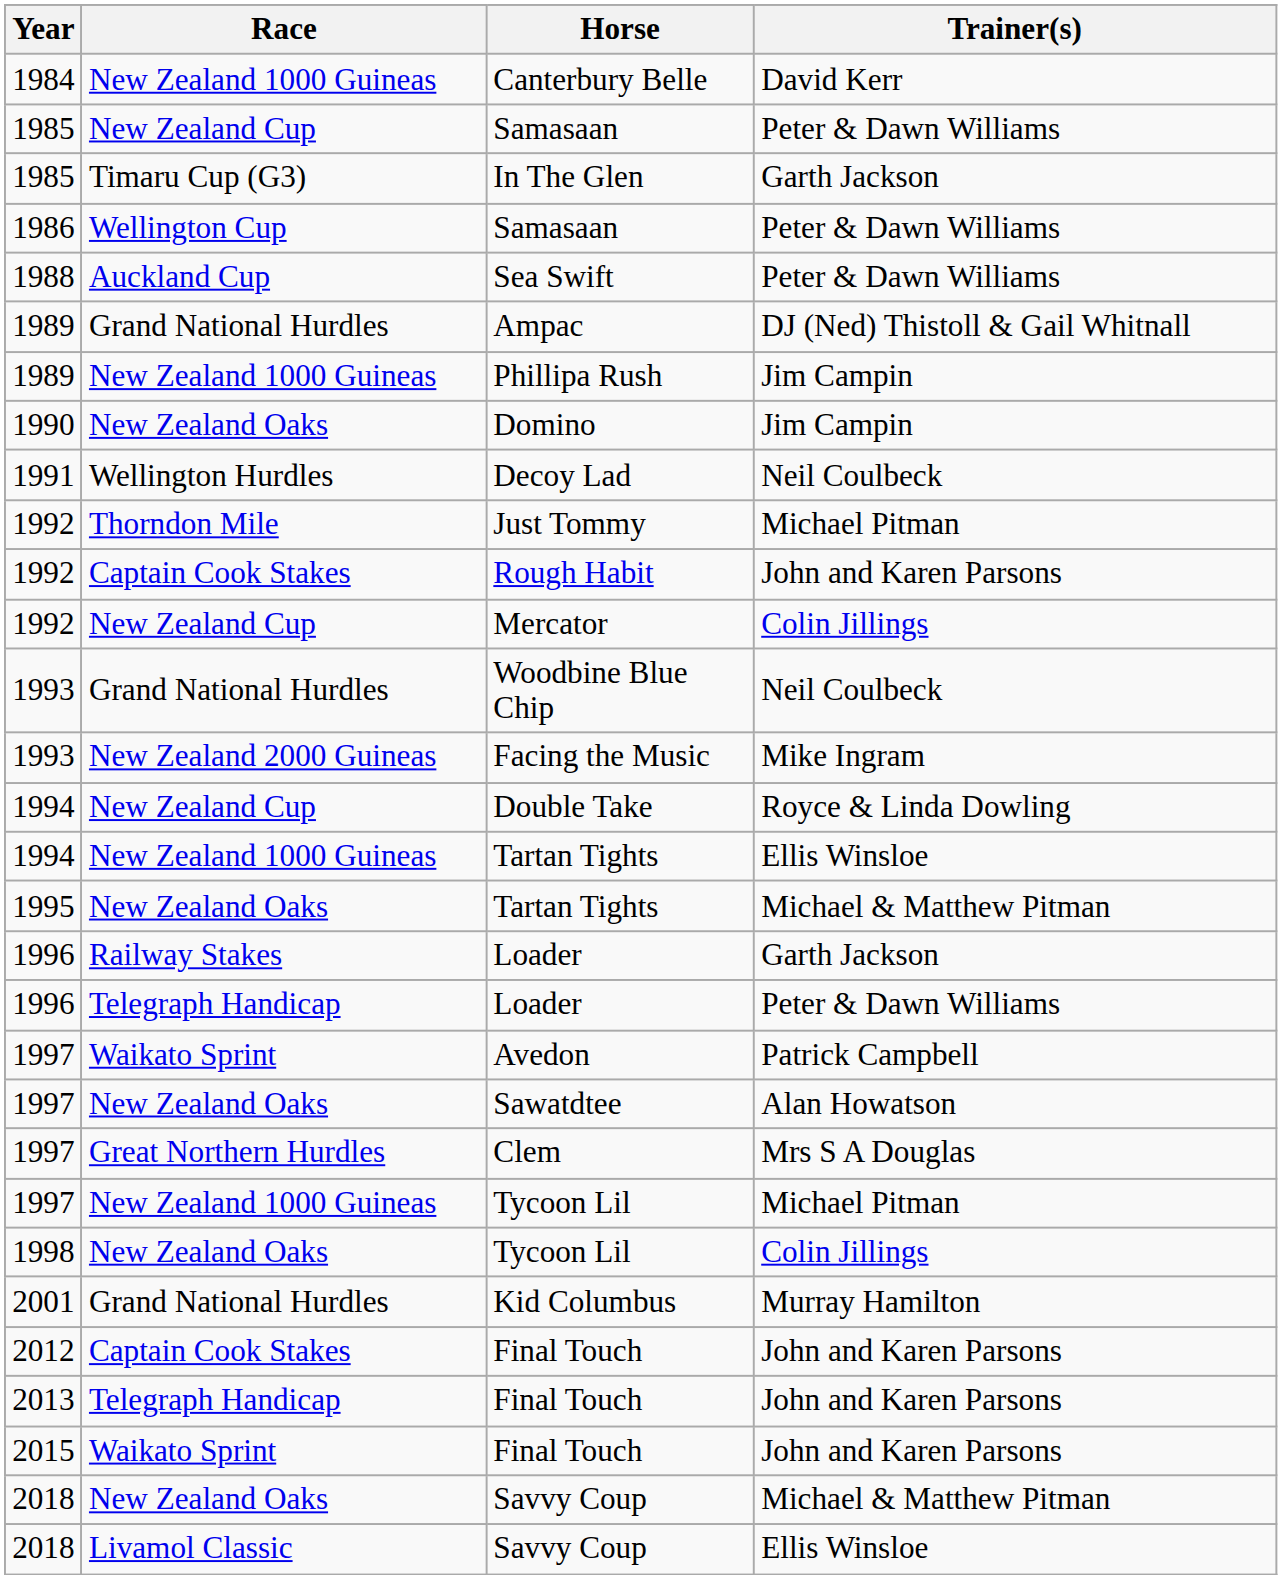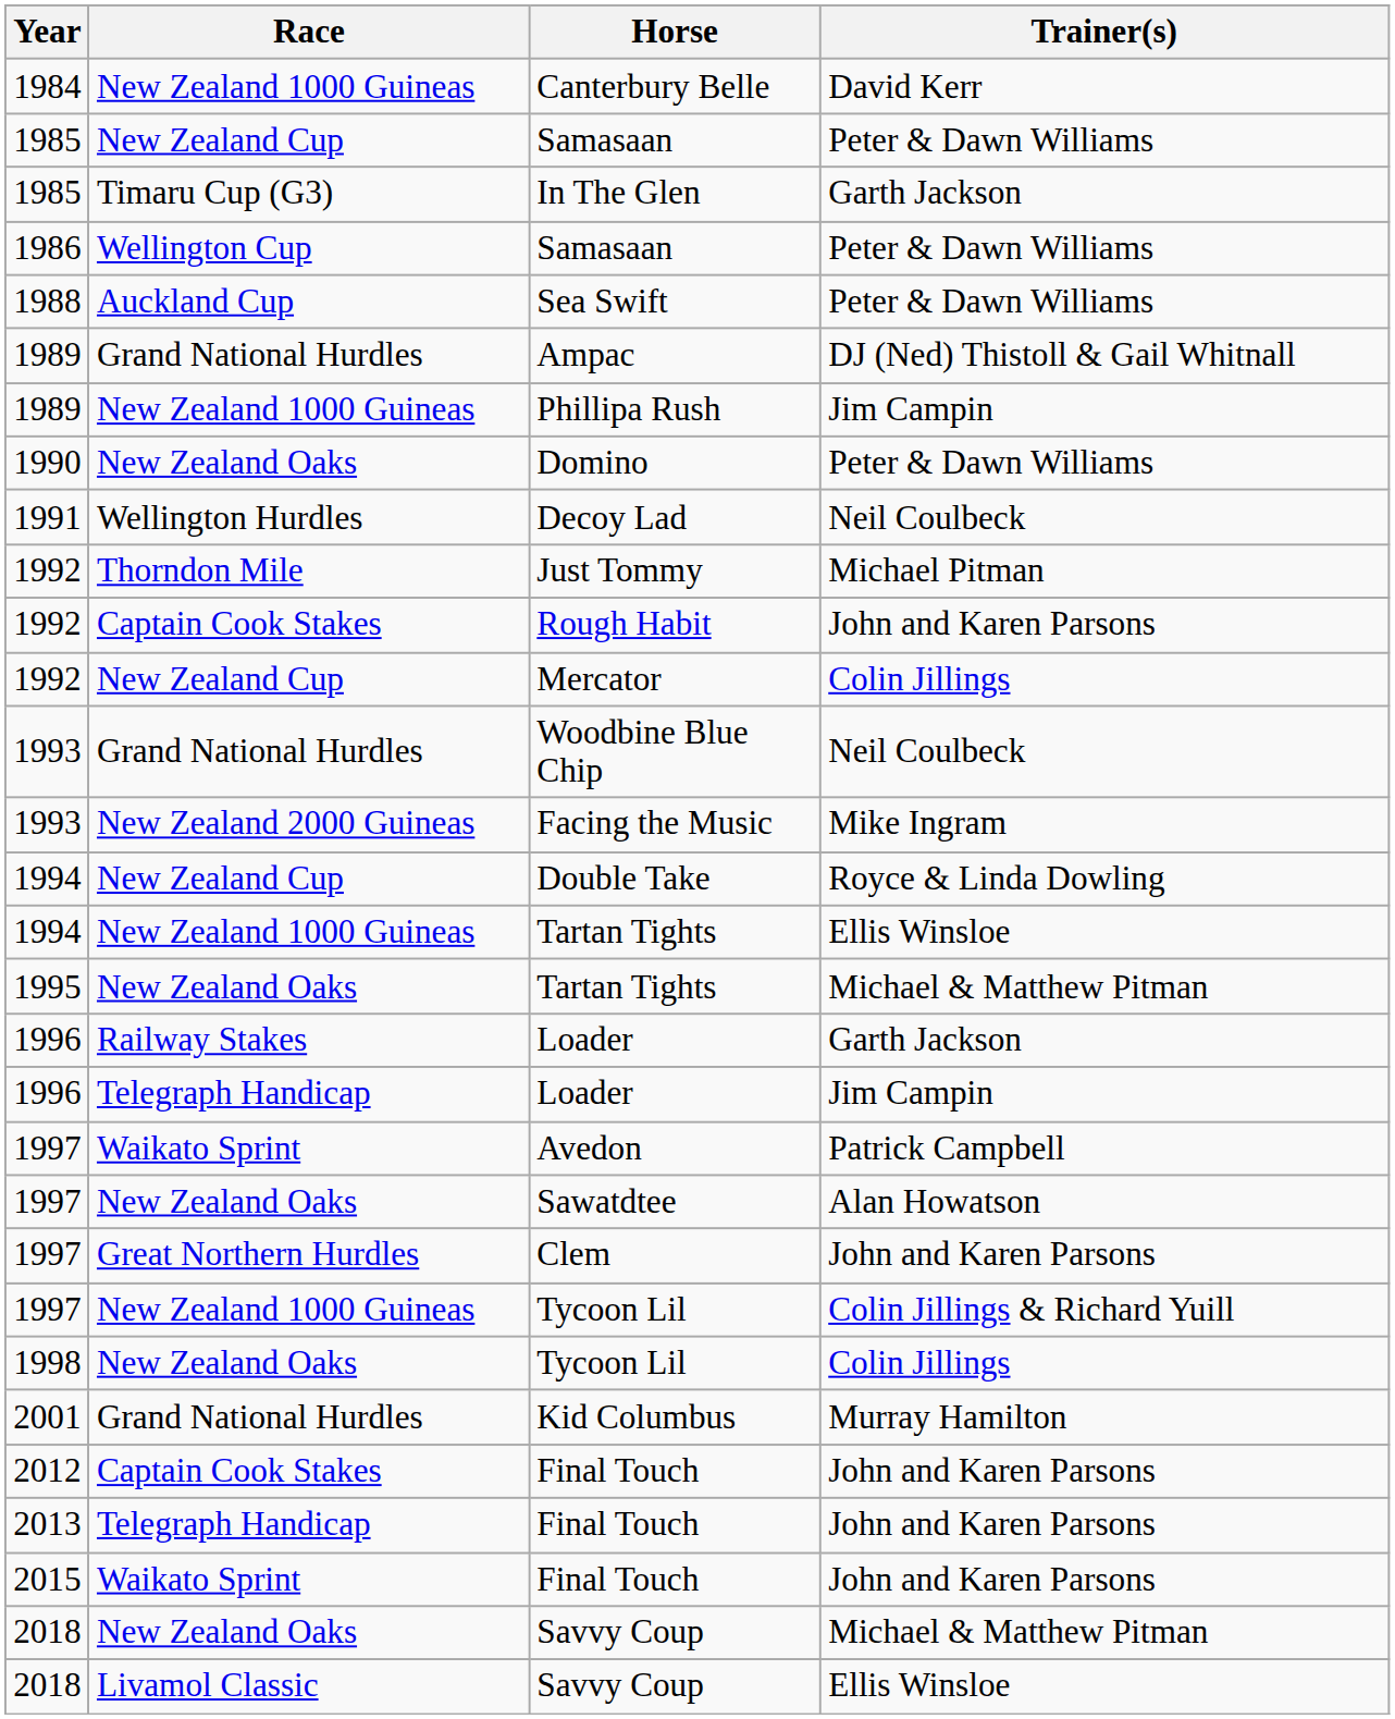 <table class="wikitable sortable">
 <tr>
 <th width="30px">Year<br></th>
 <th width="200px">Race<br></th>
 <th width="130px">Horse<br></th>
 <th width="260px">Trainer(s)<br></th>
 </tr>
 <tr>
 <td>1984</td>
 <td><a href='#'>New Zealand 1000 Guineas</a></td>
 <td>Canterbury Belle</td>
 <td>David Kerr</td>
 </tr>
 <tr>
 <td>1985</td>
 <td><a href='#'>New Zealand Cup</a></td>
 <td>Samasaan</td>
 <td>Peter & Dawn Williams</td>
 </tr>
 <tr>
 <td>1985</td>
 <td>Timaru Cup (G3)</td>
 <td>In The Glen</td>
 <td>Garth Jackson</td>
 </tr>
 <tr>
 <td>1986</td>
 <td><a href='#'>Wellington Cup</a></td>
 <td>Samasaan</td>
 <td>Peter & Dawn Williams</td>
 </tr>
 <tr>
 <td>1988</td>
 <td><a href='#'>Auckland Cup</a></td>
 <td>Sea Swift</td>
 <td>Peter & Dawn Williams</td>
 </tr>
 <tr>
 <td>1989</td>
 <td>Grand National Hurdles</td>
 <td>Ampac</td>
 <td>DJ (Ned) Thistoll & Gail Whitnall</td>
 </tr>
 <tr>
 <td>1989</td>
 <td><a href='#'>New Zealand 1000 Guineas</a></td>
 <td>Phillipa Rush</td>
 <td>Jim Campin</td>
 </tr>
 <tr>
 <td>1990</td>
 <td><a href='#'>New Zealand Oaks</a></td>
 <td>Domino</td>
-<td>Jim Campin</td>
+<td>Peter & Dawn Williams</td>
 </tr>
 <tr>
 <td>1991</td>
 <td>Wellington Hurdles</td>
 <td>Decoy Lad</td>
 <td>Neil Coulbeck</td>
 </tr>
 <tr>
 <td>1992</td>
 <td><a href='#'>Thorndon Mile</a></td>
 <td>Just Tommy</td>
 <td>Michael Pitman</td>
 </tr>
 <tr>
 <td>1992</td>
 <td><a href='#'>Captain Cook Stakes</a></td>
 <td><a href='#'>Rough Habit</a></td>
 <td>John and Karen Parsons</td>
 </tr>
 <tr>
 <td>1992</td>
 <td><a href='#'>New Zealand Cup</a></td>
 <td>Mercator</td>
 <td><a href='#'>Colin Jillings</a></td>
 </tr>
 <tr>
 <td>1993</td>
 <td>Grand National Hurdles</td>
 <td>Woodbine Blue Chip</td>
 <td>Neil Coulbeck</td>
 </tr>
 <tr>
 <td>1993</td>
 <td><a href='#'>New Zealand 2000 Guineas</a></td>
 <td>Facing the Music</td>
 <td>Mike Ingram</td>
 </tr>
 <tr>
 <td>1994</td>
 <td><a href='#'>New Zealand Cup</a></td>
 <td>Double Take</td>
 <td>Royce & Linda Dowling</td>
 </tr>
 <tr>
 <td>1994</td>
 <td><a href='#'>New Zealand 1000 Guineas</a></td>
 <td>Tartan Tights</td>
 <td>Ellis Winsloe</td>
 </tr>
 <tr>
 <td>1995</td>
 <td><a href='#'>New Zealand Oaks</a></td>
 <td>Tartan Tights</td>
 <td>Michael & Matthew Pitman</td>
 </tr>
 <tr>
 <td>1996</td>
 <td><a href='#'>Railway Stakes</a></td>
 <td>Loader</td>
 <td>Garth Jackson</td>
 </tr>
 <tr>
 <td>1996</td>
 <td><a href='#'>Telegraph Handicap</a></td>
 <td>Loader</td>
-<td>Peter & Dawn Williams</td>
+<td>Jim Campin</td>
 </tr>
 <tr>
 <td>1997</td>
 <td><a href='#'>Waikato Sprint</a></td>
 <td>Avedon</td>
 <td>Patrick Campbell</td>
 </tr>
 <tr>
 <td>1997</td>
 <td><a href='#'>New Zealand Oaks</a></td>
 <td>Sawatdtee</td>
 <td>Alan Howatson</td>
 </tr>
 <tr>
 <td>1997</td>
 <td><a href='#'>Great Northern Hurdles</a></td>
 <td>Clem</td>
-<td>Mrs S A Douglas</td>
+<td>John and Karen Parsons</td>
 </tr>
 <tr>
 <td>1997</td>
 <td><a href='#'>New Zealand 1000 Guineas</a></td>
 <td>Tycoon Lil</td>
-<td>Michael Pitman</td>
+<td><a href='#'>Colin Jillings</a> & Richard Yuill</td>
 </tr>
 <tr>
 <td>1998</td>
 <td><a href='#'>New Zealand Oaks</a></td>
 <td>Tycoon Lil</td>
 <td><a href='#'>Colin Jillings</a></td>
 </tr>
 <tr>
 <td>2001</td>
 <td>Grand National Hurdles</td>
 <td>Kid Columbus</td>
 <td>Murray Hamilton</td>
 </tr>
 <tr>
 <td>2012</td>
 <td><a href='#'>Captain Cook Stakes</a></td>
 <td>Final Touch</td>
 <td>John and Karen Parsons</td>
 </tr>
 <tr>
 <td>2013</td>
 <td><a href='#'>Telegraph Handicap</a></td>
 <td>Final Touch</td>
 <td>John and Karen Parsons</td>
 </tr>
 <tr>
 <td>2015</td>
 <td><a href='#'>Waikato Sprint</a></td>
 <td>Final Touch</td>
 <td>John and Karen Parsons</td>
 </tr>
 <tr>
 <td>2018</td>
 <td><a href='#'>New Zealand Oaks</a></td>
 <td>Savvy Coup</td>
 <td>Michael & Matthew Pitman</td>
 </tr>
 <tr>
 <td>2018</td>
 <td><a href='#'>Livamol Classic</a></td>
 <td>Savvy Coup</td>
 <td>Ellis Winsloe</td>
 </tr>
 <tr>
 </tr>
 </table>
